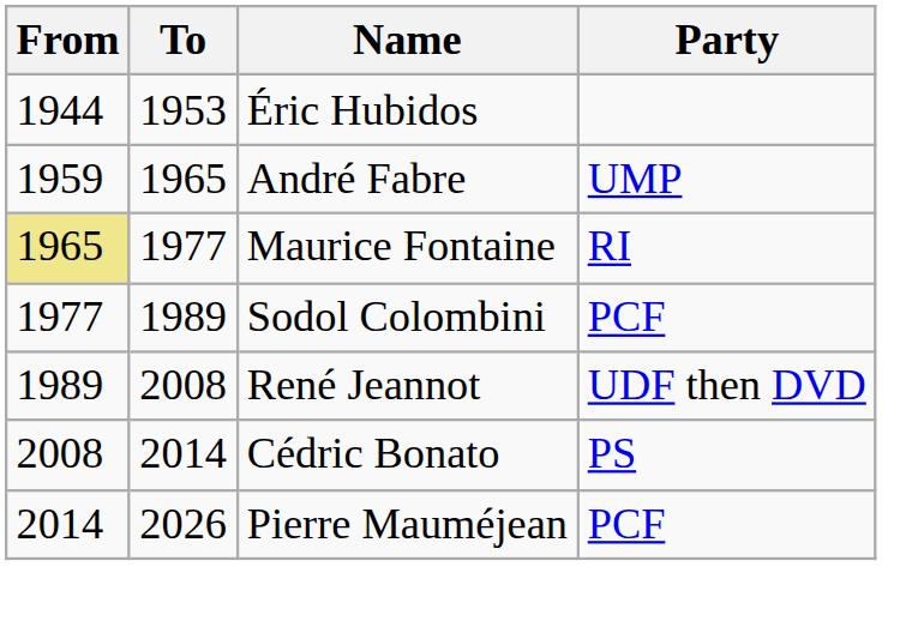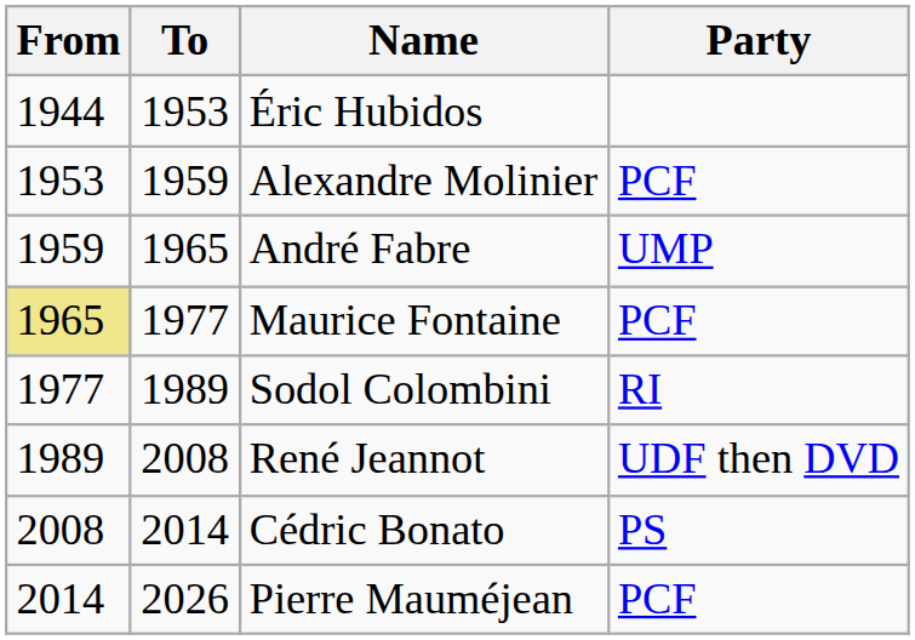 <table class="wikitable">
 <tr>
 <th>From</th>
 <th>To</th>
 <th>Name</th>
 <th>Party</th>
 </tr>
 <tr>
 <td>1944</td>
 <td>1953</td>
 <td>Éric Hubidos</td>
 <td></td>
 </tr>
 <tr>
+<td>1953</td>
+<td>1959</td>
+<td>Alexandre Molinier</td>
+<td><a href='#'>PCF</a></td>
+</tr>
+<tr>
 <td>1959</td>
 <td>1965</td>
 <td>André Fabre</td>
 <td><a href='#'>UMP</a></td>
 </tr>
 <tr>
 <td style="background: khaki;">1965</td>
 <td>1977</td>
 <td>Maurice Fontaine</td>
-<td><a href='#'>RI</a></td>
+<td><a href='#'>PCF</a></td>
 </tr>
 <tr>
 <td>1977</td>
 <td>1989</td>
 <td>Sodol Colombini</td>
-<td><a href='#'>PCF</a></td>
+<td><a href='#'>RI</a></td>
 </tr>
 <tr>
 <td>1989</td>
 <td>2008</td>
 <td>René Jeannot</td>
 <td><a href='#'>UDF</a> then <a href='#'>DVD</a></td>
 </tr>
 <tr>
 <td>2008</td>
 <td>2014</td>
 <td>Cédric Bonato</td>
 <td><a href='#'>PS</a></td>
 </tr>
 <tr>
 <td>2014</td>
 <td>2026</td>
 <td>Pierre Mauméjean</td>
 <td><a href='#'>PCF</a></td>
 </tr>
 </table>
